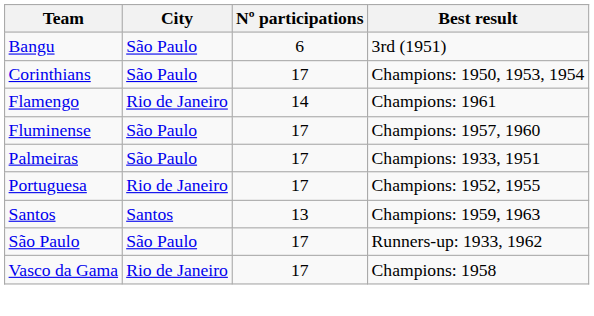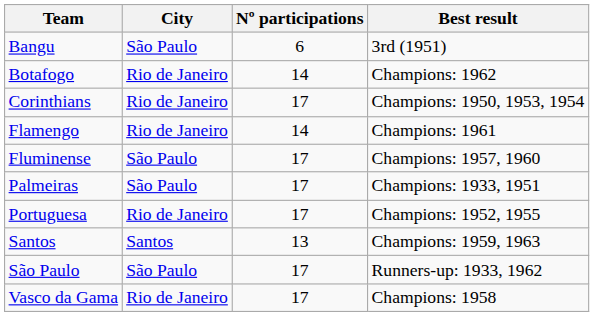 <table class="wikitable sortable">
 <tr>
 <th>Team</th>
 <th>City</th>
 <th>Nº participations</th>
 <th>Best result</th>
 </tr>
 <tr>
 <td><a href='#'>Bangu</a></td>
 <td> <a href='#'>São Paulo</a></td>
 <td align=center>6</td>
 <td>3rd (1951)</td>
 </tr>
 <tr>
+<td><a href='#'>Botafogo</a></td>
+<td> <a href='#'>Rio de Janeiro</a></td>
+<td align=center>14</td>
+<td>Champions: 1962</td>
+</tr>
+<tr>
 <td><a href='#'>Corinthians</a></td>
-<td> <a href='#'>São Paulo</a></td>
+<td> <a href='#'>Rio de Janeiro</a></td>
 <td align=center>17</td>
 <td>Champions: 1950, 1953, 1954</td>
 </tr>
 <tr>
 <td><a href='#'>Flamengo</a></td>
 <td> <a href='#'>Rio de Janeiro</a></td>
 <td align=center>14</td>
 <td>Champions: 1961</td>
 </tr>
 <tr>
 <td><a href='#'>Fluminense</a></td>
 <td> <a href='#'>São Paulo</a></td>
 <td align=center>17</td>
 <td>Champions: 1957, 1960</td>
 </tr>
 <tr>
 <td><a href='#'>Palmeiras</a></td>
 <td> <a href='#'>São Paulo</a></td>
 <td align=center>17</td>
 <td>Champions: 1933, 1951</td>
 </tr>
 <tr>
 <td><a href='#'>Portuguesa</a></td>
 <td> <a href='#'>Rio de Janeiro</a></td>
 <td align=center>17</td>
 <td>Champions: 1952, 1955</td>
 </tr>
 <tr>
 <td><a href='#'>Santos</a></td>
 <td> <a href='#'>Santos</a></td>
 <td align=center>13</td>
 <td>Champions: 1959, 1963</td>
 </tr>
 <tr>
 <td><a href='#'>São Paulo</a></td>
 <td> <a href='#'>São Paulo</a></td>
 <td align=center>17</td>
 <td>Runners-up: 1933, 1962</td>
 </tr>
 <tr>
 <td><a href='#'>Vasco da Gama</a></td>
 <td> <a href='#'>Rio de Janeiro</a></td>
 <td align=center>17</td>
 <td>Champions: 1958</td>
 </tr>
 </table>
